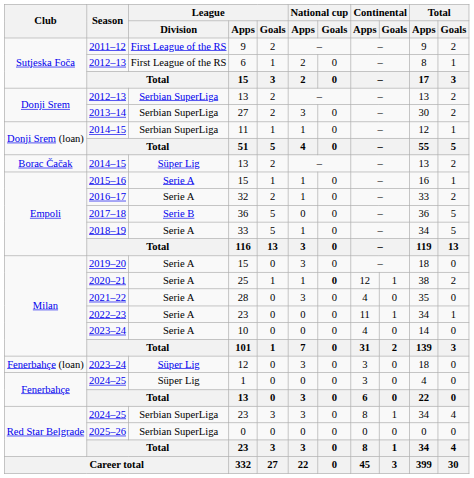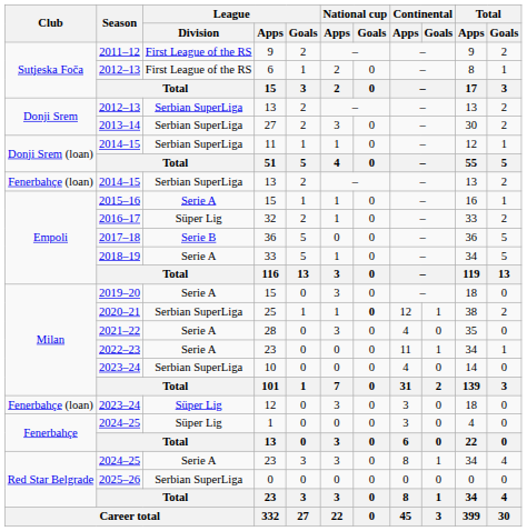 <table class="wikitable" style="text-align:center">
 <tr>
 <th rowspan=2>Club</th>
 <th rowspan=2>Season</th>
 <th colspan=3>League</th>
 <th colspan=2>National cup</th>
 <th colspan=2>Continental</th>
 <th colspan=2>Total</th>
 </tr>
 <tr>
 <th>Division</th>
 <th>Apps</th>
 <th>Goals</th>
 <th>Apps</th>
 <th>Goals</th>
 <th>Apps</th>
 <th>Goals</th>
 <th>Apps</th>
 <th>Goals</th>
 </tr>
 <tr>
 <td rowspan=3><a href='#'>Sutjeska Foča</a></td>
 <td><a href='#'>2011–12</a></td>
 <td><a href='#'>First League of the RS</a></td>
 <td>9</td>
 <td>2</td>
 <td colspan=2>–</td>
 <td colspan=2>–</td>
 <td>9</td>
 <td>2</td>
 </tr>
 <tr>
 <td><a href='#'>2012–13</a></td>
 <td>First League of the RS</td>
 <td>6</td>
 <td>1</td>
 <td>2</td>
 <td>0</td>
 <td colspan=2>–</td>
 <td>8</td>
 <td>1</td>
 </tr>
 <tr>
 <th colspan=2>Total</th>
 <th>15</th>
 <th>3</th>
 <th>2</th>
 <th>0</th>
 <th colspan=2>–</th>
 <th>17</th>
 <th>3</th>
 </tr>
 <tr>
 <td rowspan=2><a href='#'>Donji Srem</a></td>
 <td><a href='#'>2012–13</a></td>
 <td><a href='#'>Serbian SuperLiga</a></td>
 <td>13</td>
 <td>2</td>
 <td colspan=2>–</td>
 <td colspan=2>–</td>
 <td>13</td>
 <td>2</td>
 </tr>
 <tr>
 <td><a href='#'>2013–14</a></td>
 <td>Serbian SuperLiga</td>
 <td>27</td>
 <td>2</td>
 <td>3</td>
 <td>0</td>
 <td colspan=2>–</td>
 <td>30</td>
 <td>2</td>
 </tr>
 <tr>
 <td rowspan=2><a href='#'>Donji Srem</a> (loan)</td>
 <td><a href='#'>2014–15</a></td>
 <td>Serbian SuperLiga</td>
 <td>11</td>
 <td>1</td>
 <td>1</td>
 <td>0</td>
 <td colspan=2>–</td>
 <td>12</td>
 <td>1</td>
 </tr>
 <tr>
 <th colspan=2>Total</th>
 <th>51</th>
 <th>5</th>
 <th>4</th>
 <th>0</th>
 <th colspan=2>–</th>
 <th>55</th>
 <th>5</th>
 </tr>
 <tr>
-<td><a href='#'>Borac Čačak</a></td>
+<td><a href='#'>Fenerbahçe</a> (loan)</td>
 <td><a href='#'>2014–15</a></td>
-<td><a href='#'>Süper Lig</a></td>
+<td>Serbian SuperLiga</td>
 <td>13</td>
 <td>2</td>
 <td colspan=2>–</td>
 <td colspan=2>–</td>
 <td>13</td>
 <td>2</td>
 </tr>
 <tr>
 <td rowspan=5><a href='#'>Empoli</a></td>
 <td><a href='#'>2015–16</a></td>
 <td><a href='#'>Serie A</a></td>
 <td>15</td>
 <td>1</td>
 <td>1</td>
 <td>0</td>
 <td colspan=2>–</td>
 <td>16</td>
 <td>1</td>
 </tr>
 <tr>
 <td><a href='#'>2016–17</a></td>
-<td>Serie A</td>
+<td>Süper Lig</td>
 <td>32</td>
 <td>2</td>
 <td>1</td>
 <td>0</td>
 <td colspan=2>–</td>
 <td>33</td>
 <td>2</td>
 </tr>
 <tr>
 <td><a href='#'>2017–18</a></td>
 <td><a href='#'>Serie B</a></td>
 <td>36</td>
 <td>5</td>
 <td>0</td>
 <td>0</td>
 <td colspan=2>–</td>
 <td>36</td>
 <td>5</td>
 </tr>
 <tr>
 <td><a href='#'>2018–19</a></td>
 <td>Serie A</td>
 <td>33</td>
 <td>5</td>
 <td>1</td>
 <td>0</td>
 <td colspan=2>–</td>
 <td>34</td>
 <td>5</td>
 </tr>
 <tr>
 <th colspan=2>Total</th>
 <th>116</th>
 <th>13</th>
 <th>3</th>
 <th>0</th>
 <th colspan=2>–</th>
 <th>119</th>
 <th>13</th>
 </tr>
 <tr>
 <td rowspan=6><a href='#'>Milan</a></td>
 <td><a href='#'>2019–20</a></td>
 <td>Serie A</td>
 <td>15</td>
 <td>0</td>
 <td>3</td>
 <td>0</td>
 <td colspan=2>–</td>
 <td>18</td>
 <td>0</td>
 </tr>
 <tr>
 <td><a href='#'>2020–21</a></td>
-<td>Serie A</td>
+<td>Serbian SuperLiga</td>
 <td>25</td>
 <td>1</td>
 <td>1</td>
 <td><strong>0</strong></td>
 <td>12</td>
 <td>1</td>
 <td>38</td>
 <td>2</td>
 </tr>
 <tr>
 <td><a href='#'>2021–22</a></td>
 <td>Serie A</td>
 <td>28</td>
 <td>0</td>
 <td>3</td>
 <td>0</td>
 <td>4</td>
 <td>0</td>
 <td>35</td>
 <td>0</td>
 </tr>
 <tr>
 <td><a href='#'>2022–23</a></td>
 <td>Serie A</td>
 <td>23</td>
 <td>0</td>
 <td>0</td>
 <td>0</td>
 <td>11</td>
 <td>1</td>
 <td>34</td>
 <td>1</td>
 </tr>
 <tr>
 <td><a href='#'>2023–24</a></td>
-<td>Serie A</td>
+<td>Serbian SuperLiga</td>
 <td>10</td>
 <td>0</td>
 <td>0</td>
 <td>0</td>
 <td>4</td>
 <td>0</td>
 <td>14</td>
 <td>0</td>
 </tr>
 <tr>
 <th colspan=2>Total</th>
 <th>101</th>
 <th>1</th>
 <th>7</th>
 <th>0</th>
 <th>31</th>
 <th>2</th>
 <th>139</th>
 <th>3</th>
 </tr>
 <tr>
 <td><a href='#'>Fenerbahçe</a> (loan)</td>
 <td><a href='#'>2023–24</a></td>
 <td><a href='#'>Süper Lig</a></td>
 <td>12</td>
 <td>0</td>
 <td>3</td>
 <td>0</td>
 <td>3</td>
 <td>0</td>
 <td>18</td>
 <td>0</td>
 </tr>
 <tr>
 <td rowspan=2><a href='#'>Fenerbahçe</a></td>
 <td><a href='#'>2024–25</a></td>
 <td>Süper Lig</td>
 <td>1</td>
 <td>0</td>
 <td>0</td>
 <td>0</td>
 <td>3</td>
 <td>0</td>
 <td>4</td>
 <td>0</td>
 </tr>
 <tr>
 <th colspan=2>Total</th>
 <th>13</th>
 <th>0</th>
 <th>3</th>
 <th>0</th>
 <th>6</th>
 <th>0</th>
 <th>22</th>
 <th>0</th>
 </tr>
 <tr>
 <td rowspan=3><a href='#'>Red Star Belgrade</a></td>
 <td><a href='#'>2024–25</a></td>
-<td>Serbian SuperLiga</td>
+<td>Serie A</td>
 <td>23</td>
 <td>3</td>
 <td>3</td>
 <td>0</td>
 <td>8</td>
 <td>1</td>
 <td>34</td>
 <td>4</td>
 </tr>
 <tr>
 <td><a href='#'>2025–26</a></td>
 <td>Serbian SuperLiga</td>
 <td>0</td>
 <td>0</td>
 <td>0</td>
 <td>0</td>
 <td>0</td>
 <td>0</td>
 <td>0</td>
 <td>0</td>
 </tr>
 <tr>
 <th colspan=2>Total</th>
 <th>23</th>
 <th>3</th>
 <th>3</th>
 <th>0</th>
 <th>8</th>
 <th>1</th>
 <th>34</th>
 <th>4</th>
 </tr>
 <tr>
 <th colspan=3>Career total</th>
 <th>332</th>
 <th>27</th>
 <th>22</th>
 <th>0</th>
 <th>45</th>
 <th>3</th>
 <th>399</th>
 <th>30</th>
 </tr>
 </table>
